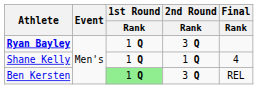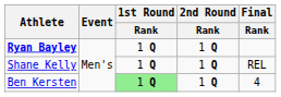 <table class="wikitable" style="font-size:90%;text-align:center">
 <tr>
 <th rowspan=2>Athlete</th>
 <th rowspan=2>Event</th>
 <th>1st Round</th>
 <th>2nd Round</th>
 <th>Final</th>
 </tr>
 <tr style="font-size:95%">
 <th>Rank</th>
 <th>Rank</th>
 <th>Rank</th>
 </tr>
 <tr>
 <td><strong><a href='#'>Ryan Bayley</a></strong></td>
 <td rowspan=3>Men's</td>
 <td>1 <strong>Q</strong></td>
-<td>3 <strong>Q</strong></td>
+<td>1 <strong>Q</strong></td>
 <td></td>
 </tr>
 <tr>
 <td><a href='#'>Shane Kelly</a></td>
 <td>1 <strong>Q</strong></td>
 <td>1 <strong>Q</strong></td>
-<td>4</td>
+<td>REL</td>
 </tr>
 <tr>
 <td><a href='#'>Ben Kersten</a></td>
 <td style="background: lightgreen;">1 <strong>Q</strong></td>
-<td>3 <strong>Q</strong></td>
-<td>REL</td>
+<td>1 <strong>Q</strong></td>
+<td>4</td>
 </tr>
 </table>
